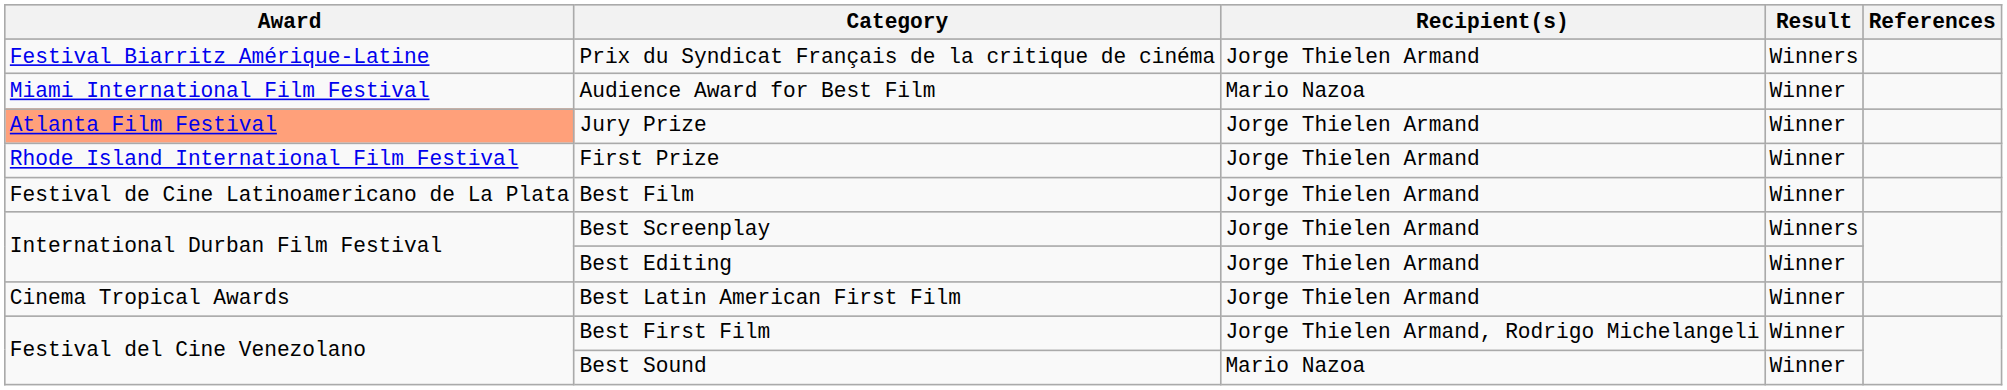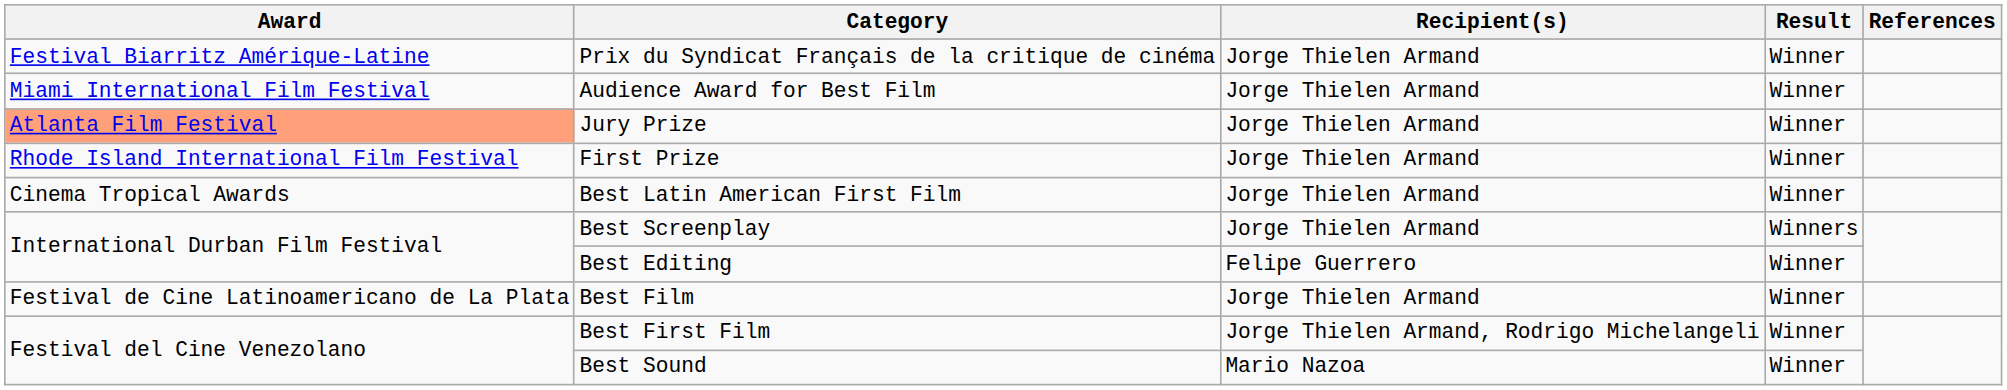 <table class="wikitable">
 <tr>
 <th>Award</th>
 <th>Category</th>
 <th>Recipient(s)</th>
 <th>Result</th>
 <th>References</th>
 </tr>
 <tr>
 <td><a href='#'>Festival Biarritz Amérique-Latine</a></td>
 <td>Prix du Syndicat Français de la critique de cinéma</td>
 <td>Jorge Thielen Armand</td>
-<td>Winners</td>
+<td>Winner</td>
 <td></td>
 </tr>
 <tr>
 <td><a href='#'>Miami International Film Festival</a></td>
 <td>Audience Award for Best Film</td>
-<td>Mario Nazoa</td>
+<td>Jorge Thielen Armand</td>
 <td>Winner</td>
 <td></td>
 </tr>
 <tr>
 <td style="background: lightsalmon;"><a href='#'>Atlanta Film Festival</a></td>
 <td>Jury Prize</td>
 <td>Jorge Thielen Armand</td>
 <td>Winner</td>
 <td></td>
 </tr>
 <tr>
 <td><a href='#'>Rhode Island International Film Festival</a></td>
 <td>First Prize</td>
 <td>Jorge Thielen Armand</td>
 <td>Winner</td>
 <td></td>
 </tr>
 <tr>
-<td>Festival de Cine Latinoamericano de La Plata</td>
-<td>Best Film</td>
+<td>Cinema Tropical Awards</td>
+<td>Best Latin American First Film</td>
 <td>Jorge Thielen Armand</td>
 <td>Winner</td>
 <td></td>
 </tr>
 <tr>
 <td rowspan="2">International Durban Film Festival</td>
 <td>Best Screenplay</td>
 <td>Jorge Thielen Armand</td>
 <td>Winners</td>
 <td rowspan="2"></td>
 </tr>
 <tr>
 <td>Best Editing</td>
-<td>Jorge Thielen Armand</td>
+<td>Felipe Guerrero</td>
 <td>Winner</td>
 </tr>
 <tr>
-<td>Cinema Tropical Awards</td>
-<td>Best Latin American First Film</td>
+<td>Festival de Cine Latinoamericano de La Plata</td>
+<td>Best Film</td>
 <td>Jorge Thielen Armand</td>
 <td>Winner</td>
 <td></td>
 </tr>
 <tr>
 <td rowspan="2">Festival del Cine Venezolano</td>
 <td>Best First Film</td>
 <td>Jorge Thielen Armand, Rodrigo Michelangeli</td>
 <td>Winner</td>
 <td rowspan="2"></td>
 </tr>
 <tr>
 <td>Best Sound</td>
 <td>Mario Nazoa</td>
 <td>Winner</td>
 </tr>
 </table>
